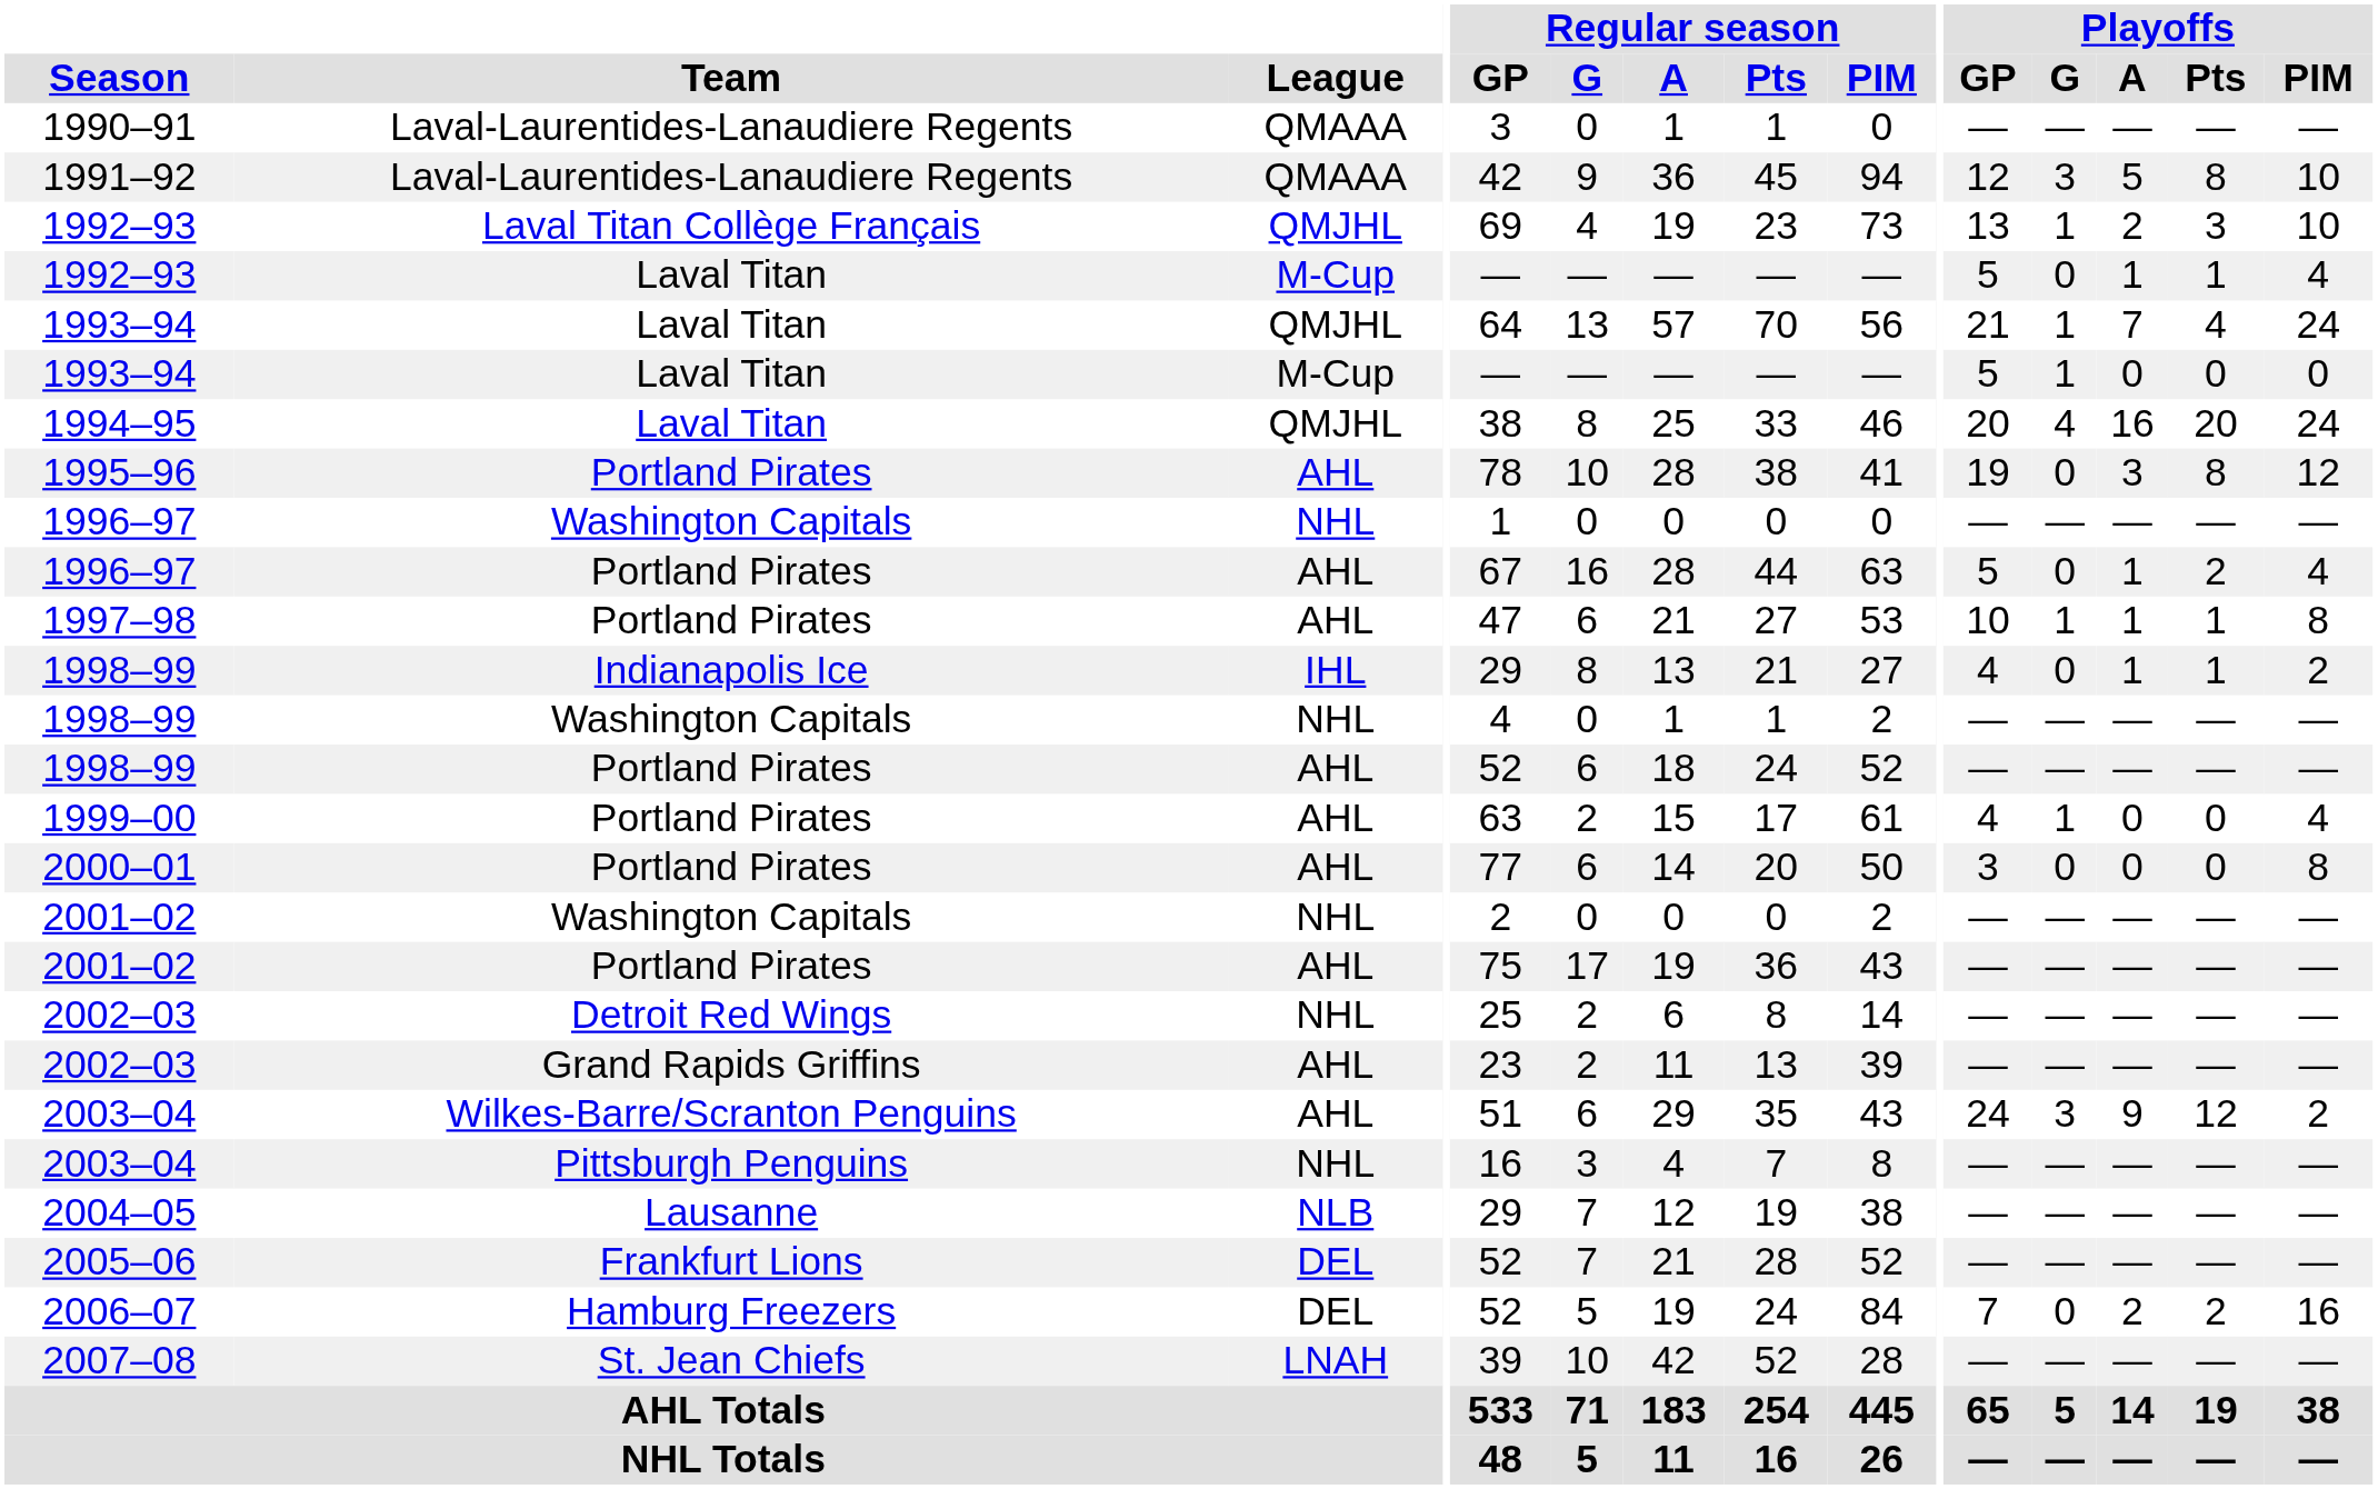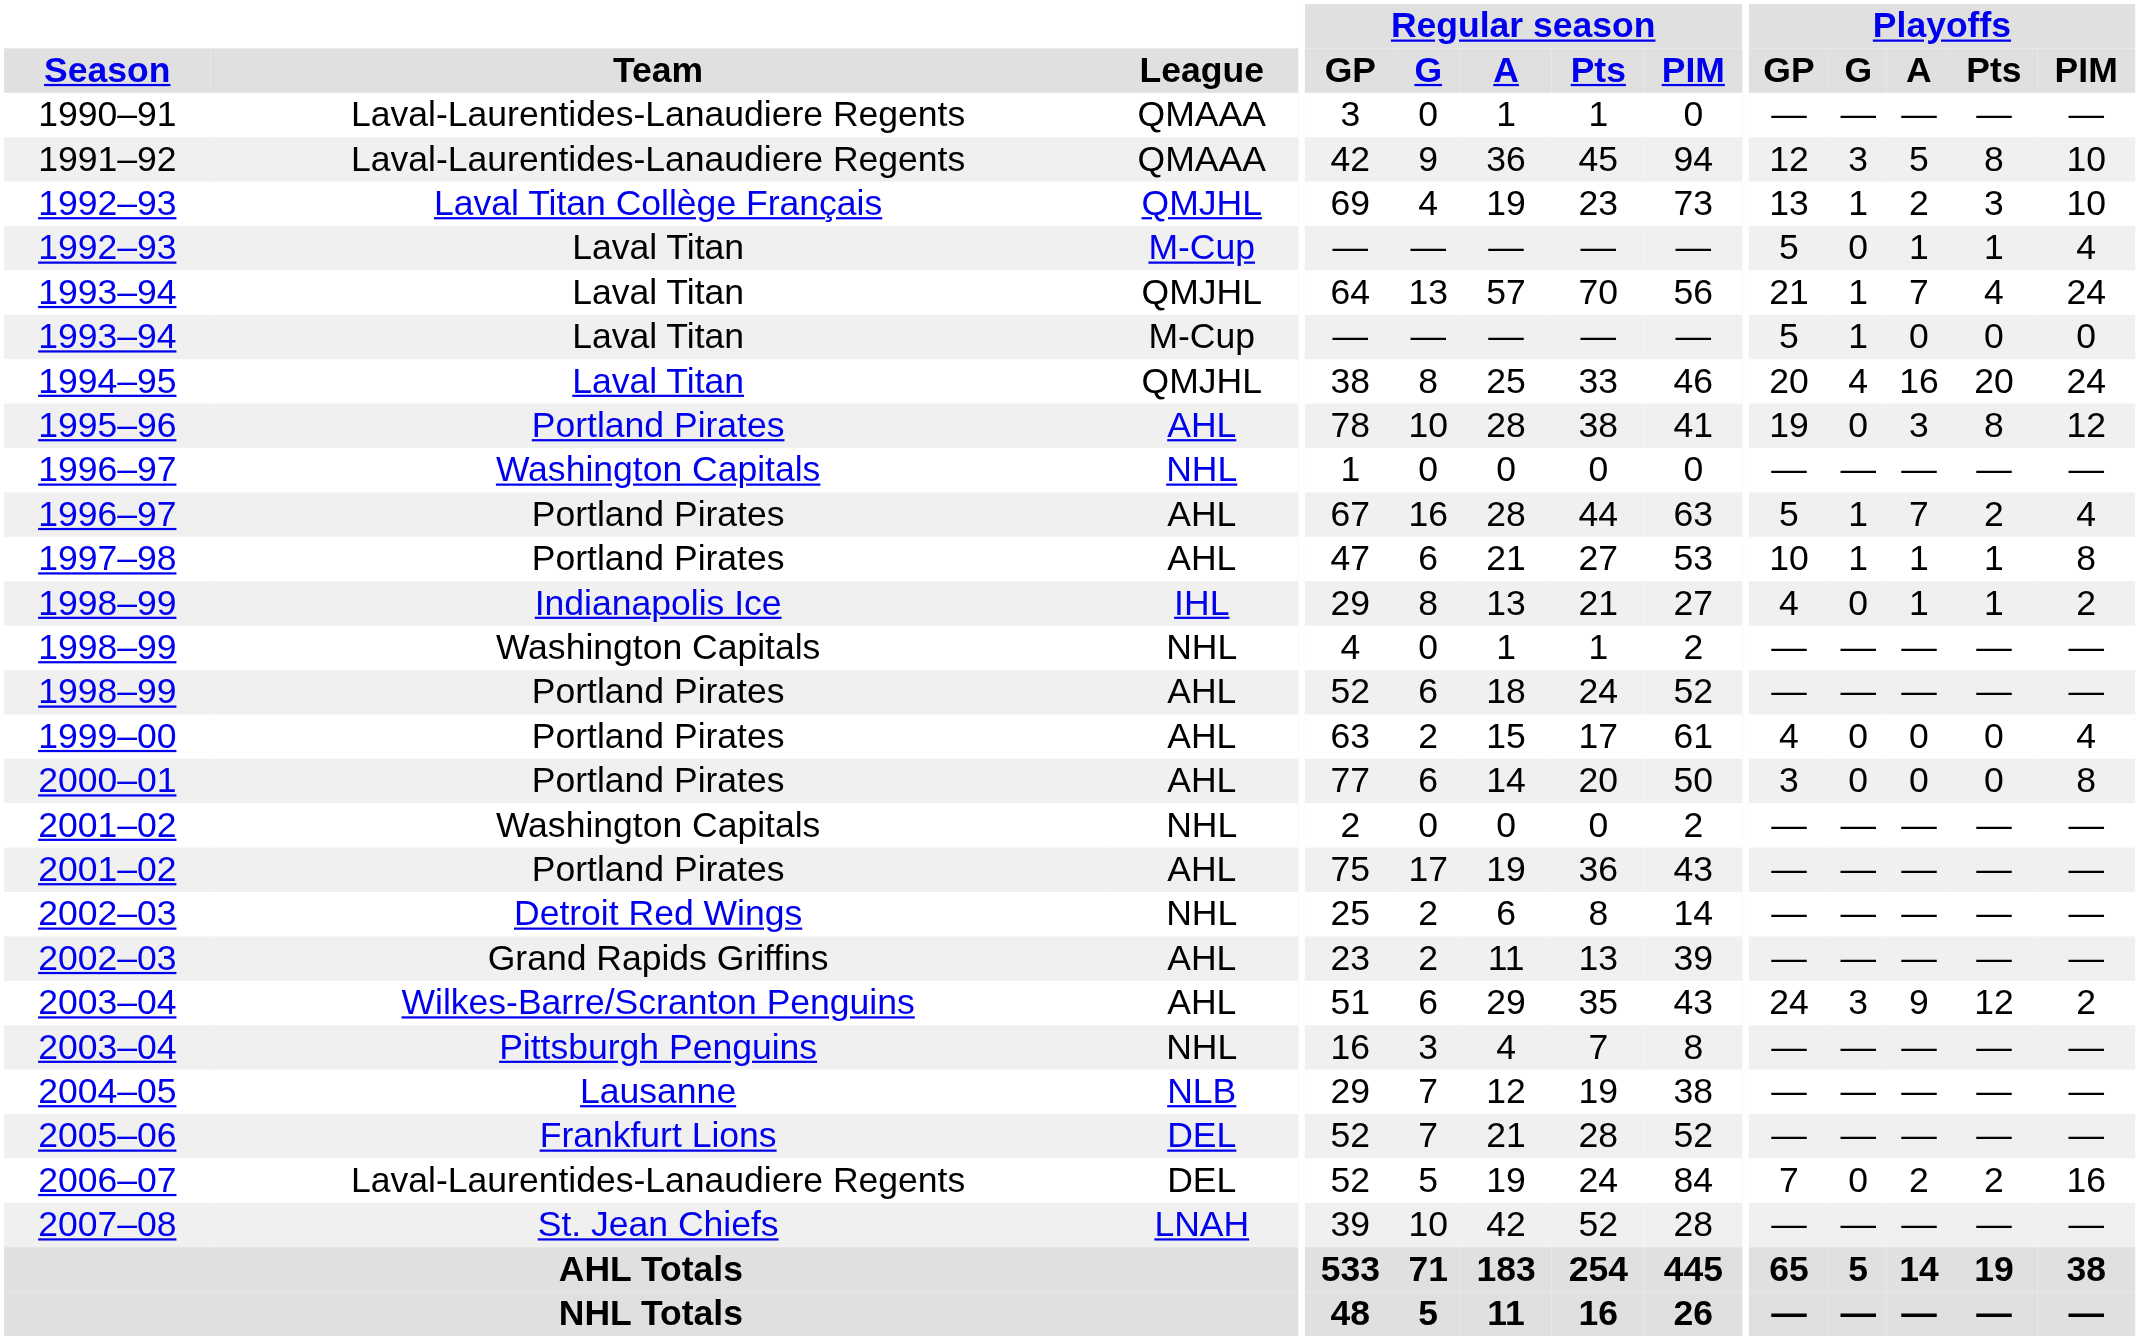 <table border="0" cellpadding="1" cellspacing="0" style="text-align:center; width:60em">
 <tr bgcolor="#e0e0e0">
 <th colspan="3" bgcolor="#ffffff"></th>
 <th rowspan="100" bgcolor="#ffffff"></th>
 <th colspan="5"><a href='#'>Regular season</a></th>
 <th rowspan="100" bgcolor="#ffffff"></th>
 <th colspan="5"><a href='#'>Playoffs</a></th>
 </tr>
 <tr bgcolor="#e0e0e0">
 <th><a href='#'>Season</a></th>
 <th>Team</th>
 <th>League</th>
 <th>GP</th>
 <th><a href='#'>G</a></th>
 <th><a href='#'>A</a></th>
 <th><a href='#'>Pts</a></th>
 <th><a href='#'>PIM</a></th>
 <th>GP</th>
 <th>G</th>
 <th>A</th>
 <th>Pts</th>
 <th>PIM</th>
 </tr>
 <tr>
 <td>1990–91</td>
 <td>Laval-Laurentides-Lanaudiere Regents</td>
 <td>QMAAA</td>
 <td>3</td>
 <td>0</td>
 <td>1</td>
 <td>1</td>
 <td>0</td>
 <td>—</td>
 <td>—</td>
 <td>—</td>
 <td>—</td>
 <td>—</td>
 </tr>
 <tr bgcolor="#f0f0f0">
 <td>1991–92</td>
 <td>Laval-Laurentides-Lanaudiere Regents</td>
 <td>QMAAA</td>
 <td>42</td>
 <td>9</td>
 <td>36</td>
 <td>45</td>
 <td>94</td>
 <td>12</td>
 <td>3</td>
 <td>5</td>
 <td>8</td>
 <td>10</td>
 </tr>
 <tr>
 <td><a href='#'>1992–93</a></td>
 <td><a href='#'>Laval Titan Collège Français</a></td>
 <td><a href='#'>QMJHL</a></td>
 <td>69</td>
 <td>4</td>
 <td>19</td>
 <td>23</td>
 <td>73</td>
 <td>13</td>
 <td>1</td>
 <td>2</td>
 <td>3</td>
 <td>10</td>
 </tr>
 <tr bgcolor="#f0f0f0">
 <td><a href='#'>1992–93</a></td>
 <td>Laval Titan</td>
 <td><a href='#'>M-Cup</a></td>
 <td>—</td>
 <td>—</td>
 <td>—</td>
 <td>—</td>
 <td>—</td>
 <td>5</td>
 <td>0</td>
 <td>1</td>
 <td>1</td>
 <td>4</td>
 </tr>
 <tr>
 <td><a href='#'>1993–94</a></td>
 <td>Laval Titan</td>
 <td>QMJHL</td>
 <td>64</td>
 <td>13</td>
 <td>57</td>
 <td>70</td>
 <td>56</td>
 <td>21</td>
 <td>1</td>
 <td>7</td>
 <td>4</td>
 <td>24</td>
 </tr>
 <tr bgcolor="#f0f0f0">
 <td><a href='#'>1993–94</a></td>
 <td>Laval Titan</td>
 <td>M-Cup</td>
 <td>—</td>
 <td>—</td>
 <td>—</td>
 <td>—</td>
 <td>—</td>
 <td>5</td>
 <td>1</td>
 <td>0</td>
 <td>0</td>
 <td>0</td>
 </tr>
 <tr>
 <td><a href='#'>1994–95</a></td>
 <td><a href='#'>Laval Titan</a></td>
 <td>QMJHL</td>
 <td>38</td>
 <td>8</td>
 <td>25</td>
 <td>33</td>
 <td>46</td>
 <td>20</td>
 <td>4</td>
 <td>16</td>
 <td>20</td>
 <td>24</td>
 </tr>
 <tr bgcolor="#f0f0f0">
 <td><a href='#'>1995–96</a></td>
 <td><a href='#'>Portland Pirates</a></td>
 <td><a href='#'>AHL</a></td>
 <td>78</td>
 <td>10</td>
 <td>28</td>
 <td>38</td>
 <td>41</td>
 <td>19</td>
 <td>0</td>
 <td>3</td>
 <td>8</td>
 <td>12</td>
 </tr>
 <tr>
 <td><a href='#'>1996–97</a></td>
 <td><a href='#'>Washington Capitals</a></td>
 <td><a href='#'>NHL</a></td>
 <td>1</td>
 <td>0</td>
 <td>0</td>
 <td>0</td>
 <td>0</td>
 <td>—</td>
 <td>—</td>
 <td>—</td>
 <td>—</td>
 <td>—</td>
 </tr>
 <tr bgcolor="#f0f0f0">
 <td><a href='#'>1996–97</a></td>
 <td>Portland Pirates</td>
 <td>AHL</td>
 <td>67</td>
 <td>16</td>
 <td>28</td>
 <td>44</td>
 <td>63</td>
 <td>5</td>
-<td>0</td>
 <td>1</td>
+<td>7</td>
 <td>2</td>
 <td>4</td>
 </tr>
 <tr>
 <td><a href='#'>1997–98</a></td>
 <td>Portland Pirates</td>
 <td>AHL</td>
 <td>47</td>
 <td>6</td>
 <td>21</td>
 <td>27</td>
 <td>53</td>
 <td>10</td>
 <td>1</td>
 <td>1</td>
 <td>1</td>
 <td>8</td>
 </tr>
 <tr bgcolor="#f0f0f0">
 <td><a href='#'>1998–99</a></td>
 <td><a href='#'>Indianapolis Ice</a></td>
 <td><a href='#'>IHL</a></td>
 <td>29</td>
 <td>8</td>
 <td>13</td>
 <td>21</td>
 <td>27</td>
 <td>4</td>
 <td>0</td>
 <td>1</td>
 <td>1</td>
 <td>2</td>
 </tr>
 <tr>
 <td><a href='#'>1998–99</a></td>
 <td>Washington Capitals</td>
 <td>NHL</td>
 <td>4</td>
 <td>0</td>
 <td>1</td>
 <td>1</td>
 <td>2</td>
 <td>—</td>
 <td>—</td>
 <td>—</td>
 <td>—</td>
 <td>—</td>
 </tr>
 <tr bgcolor="#f0f0f0">
 <td><a href='#'>1998–99</a></td>
 <td>Portland Pirates</td>
 <td>AHL</td>
 <td>52</td>
 <td>6</td>
 <td>18</td>
 <td>24</td>
 <td>52</td>
 <td>—</td>
 <td>—</td>
 <td>—</td>
 <td>—</td>
 <td>—</td>
 </tr>
 <tr>
 <td><a href='#'>1999–00</a></td>
 <td>Portland Pirates</td>
 <td>AHL</td>
 <td>63</td>
 <td>2</td>
 <td>15</td>
 <td>17</td>
 <td>61</td>
 <td>4</td>
-<td>1</td>
+<td>0</td>
 <td>0</td>
 <td>0</td>
 <td>4</td>
 </tr>
 <tr bgcolor="#f0f0f0">
 <td><a href='#'>2000–01</a></td>
 <td>Portland Pirates</td>
 <td>AHL</td>
 <td>77</td>
 <td>6</td>
 <td>14</td>
 <td>20</td>
 <td>50</td>
 <td>3</td>
 <td>0</td>
 <td>0</td>
 <td>0</td>
 <td>8</td>
 </tr>
 <tr>
 <td><a href='#'>2001–02</a></td>
 <td>Washington Capitals</td>
 <td>NHL</td>
 <td>2</td>
 <td>0</td>
 <td>0</td>
 <td>0</td>
 <td>2</td>
 <td>—</td>
 <td>—</td>
 <td>—</td>
 <td>—</td>
 <td>—</td>
 </tr>
 <tr bgcolor="#f0f0f0">
 <td><a href='#'>2001–02</a></td>
 <td>Portland Pirates</td>
 <td>AHL</td>
 <td>75</td>
 <td>17</td>
 <td>19</td>
 <td>36</td>
 <td>43</td>
 <td>—</td>
 <td>—</td>
 <td>—</td>
 <td>—</td>
 <td>—</td>
 </tr>
 <tr>
 <td><a href='#'>2002–03</a></td>
 <td><a href='#'>Detroit Red Wings</a></td>
 <td>NHL</td>
 <td>25</td>
 <td>2</td>
 <td>6</td>
 <td>8</td>
 <td>14</td>
 <td>—</td>
 <td>—</td>
 <td>—</td>
 <td>—</td>
 <td>—</td>
 </tr>
 <tr bgcolor="#f0f0f0">
 <td><a href='#'>2002–03</a></td>
 <td>Grand Rapids Griffins</td>
 <td>AHL</td>
 <td>23</td>
 <td>2</td>
 <td>11</td>
 <td>13</td>
 <td>39</td>
 <td>—</td>
 <td>—</td>
 <td>—</td>
 <td>—</td>
 <td>—</td>
 </tr>
 <tr>
 <td><a href='#'>2003–04</a></td>
 <td><a href='#'>Wilkes-Barre/Scranton Penguins</a></td>
 <td>AHL</td>
 <td>51</td>
 <td>6</td>
 <td>29</td>
 <td>35</td>
 <td>43</td>
 <td>24</td>
 <td>3</td>
 <td>9</td>
 <td>12</td>
 <td>2</td>
 </tr>
 <tr bgcolor="#f0f0f0">
 <td><a href='#'>2003–04</a></td>
 <td><a href='#'>Pittsburgh Penguins</a></td>
 <td>NHL</td>
 <td>16</td>
 <td>3</td>
 <td>4</td>
 <td>7</td>
 <td>8</td>
 <td>—</td>
 <td>—</td>
 <td>—</td>
 <td>—</td>
 <td>—</td>
 </tr>
 <tr>
 <td><a href='#'>2004–05</a></td>
 <td><a href='#'>Lausanne</a></td>
 <td><a href='#'>NLB</a></td>
 <td>29</td>
 <td>7</td>
 <td>12</td>
 <td>19</td>
 <td>38</td>
 <td>—</td>
 <td>—</td>
 <td>—</td>
 <td>—</td>
 <td>—</td>
 </tr>
 <tr bgcolor="#f0f0f0">
 <td><a href='#'>2005–06</a></td>
 <td><a href='#'>Frankfurt Lions</a></td>
 <td><a href='#'>DEL</a></td>
 <td>52</td>
 <td>7</td>
 <td>21</td>
 <td>28</td>
 <td>52</td>
 <td>—</td>
 <td>—</td>
 <td>—</td>
 <td>—</td>
 <td>—</td>
 </tr>
 <tr>
 <td><a href='#'>2006–07</a></td>
-<td><a href='#'>Hamburg Freezers</a></td>
+<td>Laval-Laurentides-Lanaudiere Regents</td>
 <td>DEL</td>
 <td>52</td>
 <td>5</td>
 <td>19</td>
 <td>24</td>
 <td>84</td>
 <td>7</td>
 <td>0</td>
 <td>2</td>
 <td>2</td>
 <td>16</td>
 </tr>
 <tr bgcolor="#f0f0f0">
 <td><a href='#'>2007–08</a></td>
 <td><a href='#'>St. Jean Chiefs</a></td>
 <td><a href='#'>LNAH</a></td>
 <td>39</td>
 <td>10</td>
 <td>42</td>
 <td>52</td>
 <td>28</td>
 <td>—</td>
 <td>—</td>
 <td>—</td>
 <td>—</td>
 <td>—</td>
 </tr>
 <tr bgcolor="#e0e0e0">
 <th colspan="3">AHL Totals</th>
 <th>533</th>
 <th>71</th>
 <th>183</th>
 <th>254</th>
 <th>445</th>
 <th>65</th>
 <th>5</th>
 <th>14</th>
 <th>19</th>
 <th>38</th>
 </tr>
 <tr bgcolor="#e0e0e0">
 <th colspan="3">NHL Totals</th>
 <th>48</th>
 <th>5</th>
 <th>11</th>
 <th>16</th>
 <th>26</th>
 <th>—</th>
 <th>—</th>
 <th>—</th>
 <th>—</th>
 <th>—</th>
 </tr>
 </table>
